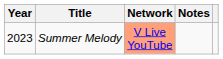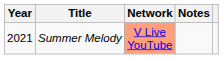 <table class="wikitable sortable plainrowheaders" style="text-align:center">
 <tr>
 <th>Year</th>
 <th>Title</th>
 <th>Network</th>
 <th>Notes</th>
 <th></th>
 </tr>
 <tr>
-<td>2023</td>
+<td>2021</td>
 <td><em>Summer Melody</em></td>
 <td style="background: lightsalmon;"><a href='#'>V Live</a><br><a href='#'>YouTube</a></td>
 <td></td>
 <td></td>
 </tr>
 </table>
